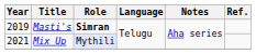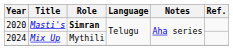 <table class="wikitable plainrowheaders sortable">
 <tr style="background:#ccc; text-align:center;">
 <th scope="col">Year</th>
 <th scope="col">Title</th>
 <th scope="col">Role</th>
 <th scope="col">Language</th>
 <th scope="col">Notes</th>
 <th scope="col" class="unsortable">Ref.</th>
 </tr>
 <tr>
-<td>2019</td>
+<td>2020</td>
 <td><em><a href='#'>Masti's</a></em></td>
 <td><strong>Simran</strong></td>
 <td rowspan="2">Telugu</td>
 <td rowspan="2"><a href='#'>Aha</a> series</td>
 <td></td>
 </tr>
 <tr>
-<td>2021</td>
+<td>2024</td>
 <td><em><a href='#'>Mix Up</a></em></td>
-<td style="background: lavender;">Mythili</td>
+<td>Mythili</td>
 <td></td>
 </tr>
 <tr>
 </tr>
 </table>
